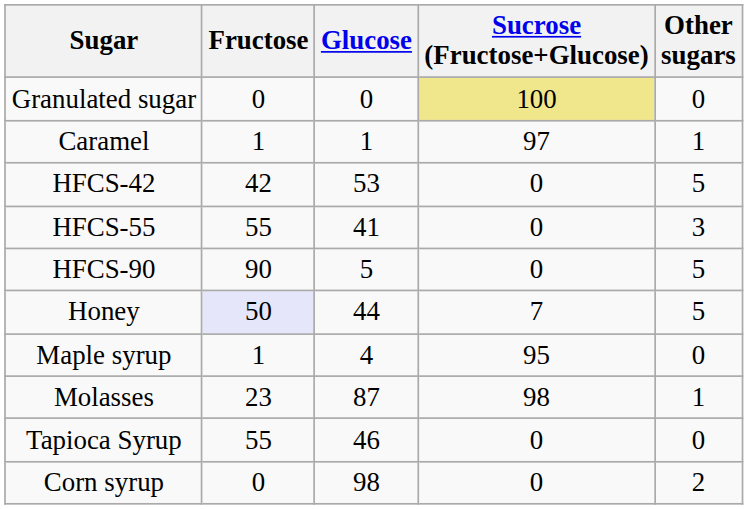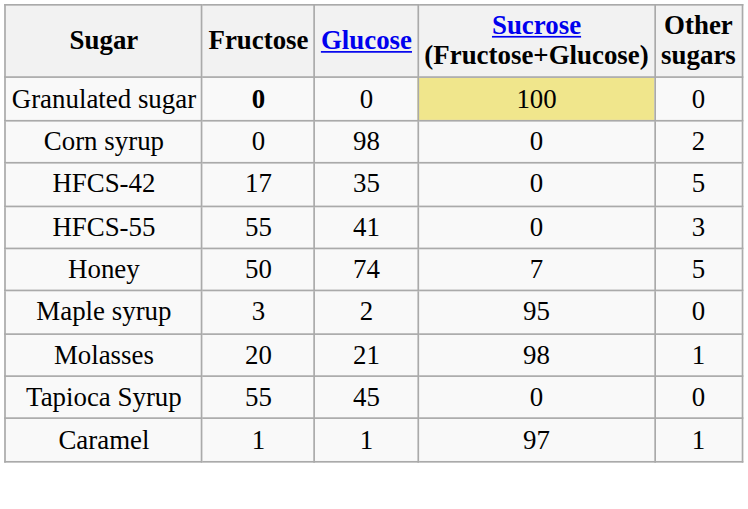 <table class="wikitable sortable" style="text-align:center; margin:auto">
 <tr>
 <th>Sugar</th>
 <th>Fructose</th>
 <th><a href='#'>Glucose</a></th>
 <th><a href='#'>Sucrose</a><br>(Fructose+Glucose)</th>
 <th>Other<br>sugars</th>
 </tr>
 <tr>
 <td>Granulated sugar</td>
-<td>0</td>
+<td><strong>0</strong></td>
 <td>0</td>
 <td style="background: khaki;">100</td>
 <td>0</td>
 </tr>
 <tr>
-<td>Caramel</td>
-<td>1</td>
-<td>1</td>
-<td>97</td>
-<td>1</td>
+<td>Corn syrup</td>
+<td>0</td>
+<td>98</td>
+<td>0</td>
+<td>2</td>
 </tr>
 <tr>
 <td>HFCS-42</td>
-<td>42</td>
-<td>53</td>
+<td>17</td>
+<td>35</td>
 <td>0</td>
 <td>5</td>
 </tr>
 <tr>
 <td>HFCS-55</td>
 <td>55</td>
 <td>41</td>
 <td>0</td>
 <td>3</td>
 </tr>
 <tr>
-<td>HFCS-90</td>
-<td>90</td>
-<td>5</td>
-<td>0</td>
-<td>5</td>
-</tr>
-<tr>
 <td>Honey</td>
-<td style="background: lavender;">50</td>
-<td>44</td>
+<td>50</td>
+<td>74</td>
 <td>7</td>
 <td>5</td>
 </tr>
 <tr>
 <td>Maple syrup</td>
-<td>1</td>
-<td>4</td>
+<td>3</td>
+<td>2</td>
 <td>95</td>
 <td>0</td>
 </tr>
 <tr>
 <td>Molasses</td>
-<td>23</td>
-<td>87</td>
+<td>20</td>
+<td>21</td>
 <td>98</td>
 <td>1</td>
 </tr>
 <tr>
 <td>Tapioca Syrup</td>
 <td>55</td>
-<td>46</td>
+<td>45</td>
 <td>0</td>
 <td>0</td>
 </tr>
 <tr>
-<td>Corn syrup</td>
-<td>0</td>
-<td>98</td>
-<td>0</td>
-<td>2</td>
+<td>Caramel</td>
+<td>1</td>
+<td>1</td>
+<td>97</td>
+<td>1</td>
 </tr>
 </table>
